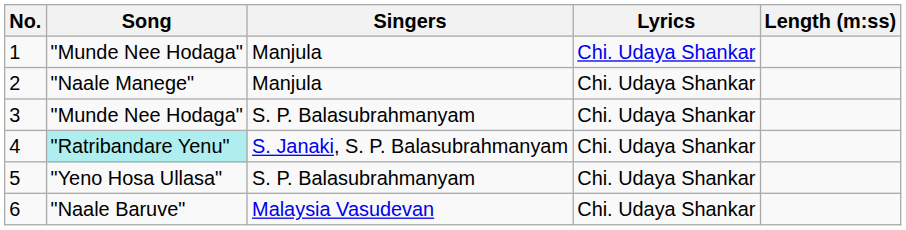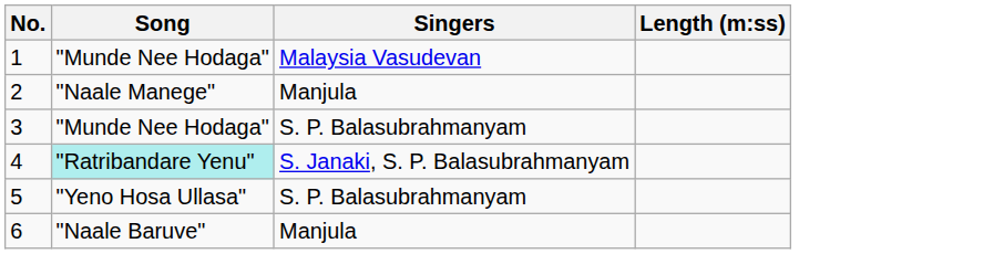 <table class="wikitable" style="font-size:95%;">
 <tr>
 <th>No.</th>
 <th>Song</th>
 <th>Singers</th>
-<th>Lyrics</th>
 <th>Length (m:ss)</th>
 </tr>
 <tr>
 <td>1</td>
 <td>"Munde Nee Hodaga"</td>
-<td>Manjula</td>
-<td><a href='#'>Chi. Udaya Shankar</a></td>
+<td><a href='#'>Malaysia Vasudevan</a></td>
 <td></td>
 </tr>
 <tr>
 <td>2</td>
 <td>"Naale Manege"</td>
 <td>Manjula</td>
-<td>Chi. Udaya Shankar</td>
 <td></td>
 </tr>
 <tr>
 <td>3</td>
 <td>"Munde Nee Hodaga"</td>
 <td>S. P. Balasubrahmanyam</td>
-<td>Chi. Udaya Shankar</td>
 <td></td>
 </tr>
 <tr>
 <td>4</td>
 <td style="background: paleturquoise;">"Ratribandare Yenu"</td>
 <td><a href='#'>S. Janaki</a>, S. P. Balasubrahmanyam</td>
-<td>Chi. Udaya Shankar</td>
 <td></td>
 </tr>
 <tr>
 <td>5</td>
 <td>"Yeno Hosa Ullasa"</td>
 <td>S. P. Balasubrahmanyam</td>
-<td>Chi. Udaya Shankar</td>
 <td></td>
 </tr>
 <tr>
 <td>6</td>
 <td>"Naale Baruve"</td>
-<td><a href='#'>Malaysia Vasudevan</a></td>
-<td>Chi. Udaya Shankar</td>
+<td>Manjula</td>
 <td></td>
 </tr>
 </table>
